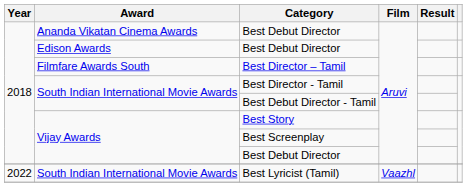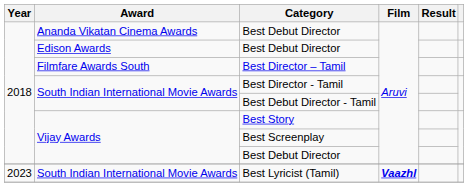 <table class="wikitable sortable">
 <tr>
 <th>Year</th>
 <th>Award</th>
 <th>Category</th>
 <th>Film</th>
 <th>Result</th>
 <th class="unsortable"></th>
 </tr>
 <tr>
 <td rowspan="8">2018</td>
 <td><a href='#'>Ananda Vikatan Cinema Awards</a></td>
 <td>Best Debut Director</td>
 <td rowspan="8"><em><a href='#'>Aruvi</a></em></td>
 <td></td>
 <td style="text-align:center;"></td>
 </tr>
 <tr>
 <td><a href='#'>Edison Awards</a></td>
 <td>Best Debut Director</td>
 <td></td>
 <td style="text-align:center;"></td>
 </tr>
 <tr>
 <td><a href='#'>Filmfare Awards South</a></td>
 <td><a href='#'>Best Director – Tamil</a></td>
 <td></td>
 <td style="text-align:center;"></td>
 </tr>
 <tr>
 <td rowspan="2"><a href='#'>South Indian International Movie Awards</a></td>
 <td>Best Director - Tamil</td>
 <td></td>
 <td style="text-align:center;" rowspan="2"></td>
 </tr>
 <tr>
 <td>Best Debut Director - Tamil</td>
 <td></td>
 </tr>
 <tr>
 <td rowspan="3"><a href='#'>Vijay Awards</a></td>
 <td><a href='#'>Best Story</a></td>
 <td></td>
 <td rowspan="3" style="text-align:center;"></td>
 </tr>
 <tr>
 <td>Best Screenplay</td>
 <td></td>
 </tr>
 <tr>
 <td>Best Debut Director</td>
 <td></td>
 </tr>
 <tr>
 </tr>
 <tr>
-<td rowspan="1">2022</td>
+<td rowspan="1">2023</td>
 <td><a href='#'>South Indian International Movie Awards</a></td>
 <td>Best Lyricist (Tamil)</td>
-<td rowspan="1"><em><a href='#'>Vaazhl</a></em></td>
+<td rowspan="1"><strong><em><a href='#'>Vaazhl</a></em></strong></td>
 <td></td>
 <td></td>
 </tr>
 <tr>
 </tr>
 </table>
